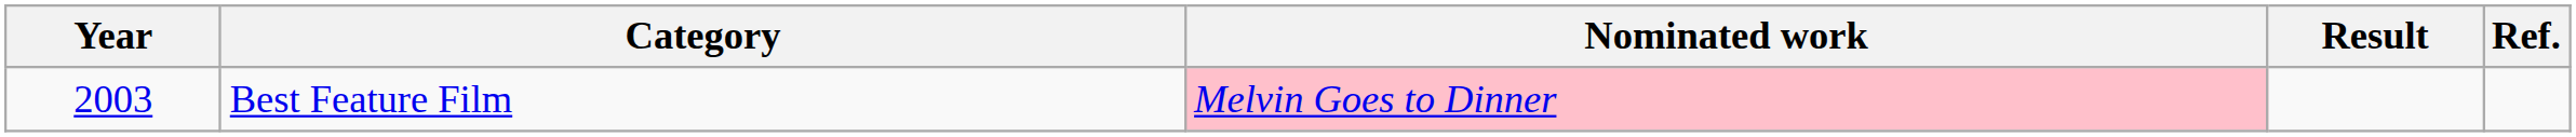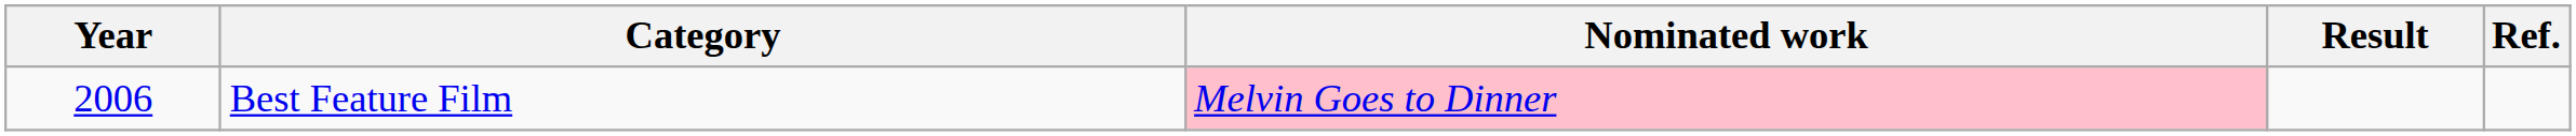 <table class=wikitable>
 <tr>
 <th scope="col" style="width:5em;">Year</th>
 <th scope="col" style="width:24em;">Category</th>
 <th scope="col" style="width:27em;">Nominated work</th>
 <th scope="col" style="width:5em;">Result</th>
 <th>Ref.</th>
 </tr>
 <tr>
-<td style="text-align:center;"><a href='#'>2003</a></td>
+<td style="text-align:center;"><a href='#'>2006</a></td>
 <td><a href='#'>Best Feature Film</a></td>
 <td style="background: pink;"><em><a href='#'>Melvin Goes to Dinner</a></em></td>
 <td></td>
 <td style="text-align:center;"></td>
 </tr>
 </table>
